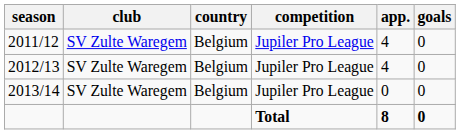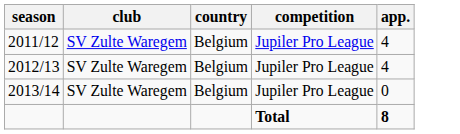 <table class="wikitable">
 <tr>
 <th>season</th>
 <th>club</th>
 <th>country</th>
 <th>competition</th>
 <th>app.</th>
-<th>goals</th>
 </tr>
 <tr>
 <td>2011/12</td>
 <td><a href='#'>SV Zulte Waregem</a></td>
 <td>Belgium</td>
 <td><a href='#'>Jupiler Pro League</a></td>
 <td>4</td>
-<td>0</td>
 </tr>
 <tr>
 <td>2012/13</td>
 <td>SV Zulte Waregem</td>
 <td>Belgium</td>
 <td>Jupiler Pro League</td>
 <td>4</td>
-<td>0</td>
 </tr>
 <tr>
 <td>2013/14</td>
 <td>SV Zulte Waregem</td>
 <td>Belgium</td>
 <td>Jupiler Pro League</td>
-<td>0</td>
 <td>0</td>
 </tr>
 <tr>
 <td></td>
 <td></td>
 <td></td>
 <td><strong>Total</strong></td>
 <td><strong>8</strong></td>
-<td><strong>0</strong></td>
 </tr>
 </table>
